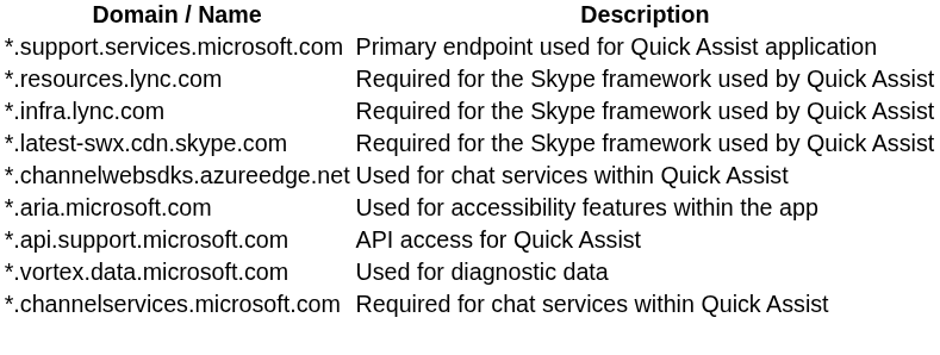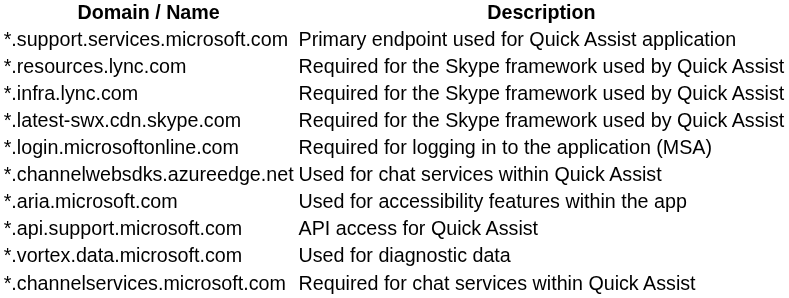 <table class="mw-datatable">
 <tr>
 <th>Domain / Name</th>
 <th>Description</th>
 </tr>
 <tr>
 <td>*.support.services.microsoft.com</td>
 <td>Primary endpoint used for Quick Assist application</td>
 </tr>
 <tr>
 <td>*.resources.lync.com</td>
 <td>Required for the Skype framework used by Quick Assist</td>
 </tr>
 <tr>
 <td>*.infra.lync.com</td>
 <td>Required for the Skype framework used by Quick Assist</td>
 </tr>
 <tr>
 <td>*.latest-swx.cdn.skype.com</td>
 <td>Required for the Skype framework used by Quick Assist</td>
 </tr>
 <tr>
+<td>*.login.microsoftonline.com</td>
+<td>Required for logging in to the application (MSA)</td>
+</tr>
+<tr>
 <td>*.channelwebsdks.azureedge.net</td>
 <td>Used for chat services within Quick Assist</td>
 </tr>
 <tr>
 <td>*.aria.microsoft.com</td>
 <td>Used for accessibility features within the app</td>
 </tr>
 <tr>
 <td>*.api.support.microsoft.com</td>
 <td>API access for Quick Assist</td>
 </tr>
 <tr>
 <td>*.vortex.data.microsoft.com</td>
 <td>Used for diagnostic data</td>
 </tr>
 <tr>
 <td>*.channelservices.microsoft.com</td>
 <td>Required for chat services within Quick Assist</td>
 </tr>
 </table>
